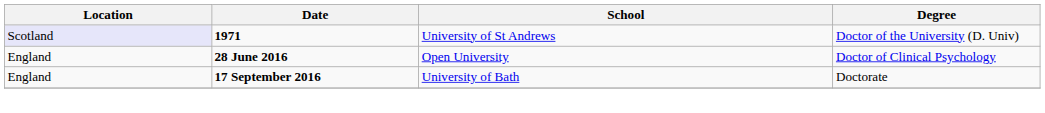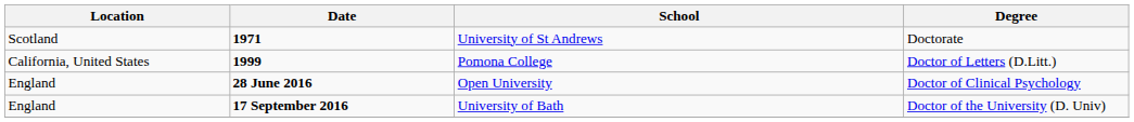 <table class="wikitable" style="width:100%;">
 <tr>
 <th style="width:20%;">Location</th>
 <th style="width:20%;">Date</th>
 <th style="width:40%;">School</th>
 <th style="width:20%;">Degree</th>
 </tr>
 <tr>
-<td style="background: lavender;">Scotland</td>
+<td>Scotland</td>
 <td><strong>1971</strong></td>
 <td><a href='#'>University of St Andrews</a></td>
-<td><a href='#'>Doctor of the University</a> (D. Univ)</td>
+<td>Doctorate</td>
+</tr>
+<tr>
+<td>California, United States</td>
+<td><strong>1999</strong></td>
+<td><a href='#'>Pomona College</a></td>
+<td><a href='#'>Doctor of Letters</a> (D.Litt.)</td>
 </tr>
 <tr>
 <td>England</td>
 <td><strong>28 June 2016</strong></td>
 <td><a href='#'>Open University</a></td>
 <td><a href='#'>Doctor of Clinical Psychology</a></td>
 </tr>
 <tr>
 <td>England</td>
 <td><strong>17 September 2016</strong></td>
 <td><a href='#'>University of Bath</a></td>
-<td>Doctorate</td>
+<td><a href='#'>Doctor of the University</a> (D. Univ)</td>
 </tr>
 <tr>
 </tr>
 </table>
